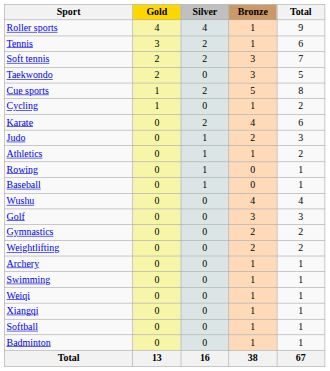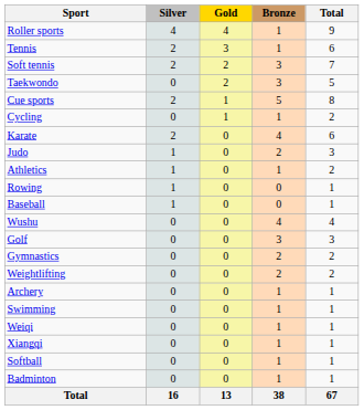 <table class="wikitable sortable" style="text-align:center;">
 <tr>
 <th width=200>Sport</th>
+<td bgcolor=silver width=70><strong>Silver</strong></td>
 <td bgcolor=gold width=70><strong>Gold</strong></td>
-<td bgcolor=silver width=70><strong>Silver</strong></td>
 <td bgcolor=#cc9966 width=70><strong>Bronze</strong></td>
 <th width=70>Total</th>
 </tr>
 <tr>
 <td align=left><a href='#'>Roller sports</a></td>
+<td bgcolor=#dce5e5>4</td>
 <td bgcolor=#f7f6a8>4</td>
-<td bgcolor=#dce5e5>4</td>
 <td bgcolor=#ffdab9>1</td>
 <td>9</td>
 </tr>
 <tr>
 <td align=left><a href='#'>Tennis</a></td>
+<td bgcolor=#dce5e5>2</td>
 <td bgcolor=#f7f6a8>3</td>
-<td bgcolor=#dce5e5>2</td>
 <td bgcolor=#ffdab9>1</td>
 <td>6</td>
 </tr>
 <tr>
 <td align=left><a href='#'>Soft tennis</a></td>
+<td bgcolor=#dce5e5>2</td>
 <td bgcolor=#f7f6a8>2</td>
-<td bgcolor=#dce5e5>2</td>
 <td bgcolor=#ffdab9>3</td>
 <td>7</td>
 </tr>
 <tr>
 <td align=left><a href='#'>Taekwondo</a></td>
+<td bgcolor=#dce5e5>0</td>
 <td bgcolor=#f7f6a8>2</td>
-<td bgcolor=#dce5e5>0</td>
 <td bgcolor=#ffdab9>3</td>
 <td>5</td>
 </tr>
 <tr>
 <td align=left><a href='#'>Cue sports</a></td>
+<td bgcolor=#dce5e5>2</td>
 <td bgcolor=#f7f6a8>1</td>
-<td bgcolor=#dce5e5>2</td>
 <td bgcolor=#ffdab9>5</td>
 <td>8</td>
 </tr>
 <tr>
 <td align=left><a href='#'>Cycling</a></td>
+<td bgcolor=#dce5e5>0</td>
 <td bgcolor=#f7f6a8>1</td>
-<td bgcolor=#dce5e5>0</td>
 <td bgcolor=#ffdab9>1</td>
 <td>2</td>
 </tr>
 <tr>
 <td align=left><a href='#'>Karate</a></td>
+<td bgcolor=#dce5e5>2</td>
 <td bgcolor=#f7f6a8>0</td>
-<td bgcolor=#dce5e5>2</td>
 <td bgcolor=#ffdab9>4</td>
 <td>6</td>
 </tr>
 <tr>
 <td align=left><a href='#'>Judo</a></td>
+<td bgcolor=#dce5e5>1</td>
 <td bgcolor=#f7f6a8>0</td>
-<td bgcolor=#dce5e5>1</td>
 <td bgcolor=#ffdab9>2</td>
 <td>3</td>
 </tr>
 <tr>
 <td align=left><a href='#'>Athletics</a></td>
+<td bgcolor=#dce5e5>1</td>
 <td bgcolor=#f7f6a8>0</td>
-<td bgcolor=#dce5e5>1</td>
 <td bgcolor=#ffdab9>1</td>
 <td>2</td>
 </tr>
 <tr>
 <td align=left><a href='#'>Rowing</a></td>
+<td bgcolor=#dce5e5>1</td>
 <td bgcolor=#f7f6a8>0</td>
-<td bgcolor=#dce5e5>1</td>
 <td bgcolor=#ffdab9>0</td>
 <td>1</td>
 </tr>
 <tr>
 <td align=left><a href='#'>Baseball</a></td>
+<td bgcolor=#dce5e5>1</td>
 <td bgcolor=#f7f6a8>0</td>
-<td bgcolor=#dce5e5>1</td>
 <td bgcolor=#ffdab9>0</td>
 <td>1</td>
 </tr>
 <tr>
 <td align=left><a href='#'>Wushu</a></td>
+<td bgcolor=#dce5e5>0</td>
 <td bgcolor=#f7f6a8>0</td>
-<td bgcolor=#dce5e5>0</td>
 <td bgcolor=#ffdab9>4</td>
 <td>4</td>
 </tr>
 <tr>
 <td align=left><a href='#'>Golf</a></td>
+<td bgcolor=#dce5e5>0</td>
 <td bgcolor=#f7f6a8>0</td>
-<td bgcolor=#dce5e5>0</td>
 <td bgcolor=#ffdab9>3</td>
 <td>3</td>
 </tr>
 <tr>
 <td align=left><a href='#'>Gymnastics</a></td>
+<td bgcolor=#dce5e5>0</td>
 <td bgcolor=#f7f6a8>0</td>
-<td bgcolor=#dce5e5>0</td>
 <td bgcolor=#ffdab9>2</td>
 <td>2</td>
 </tr>
 <tr>
 <td align=left><a href='#'>Weightlifting</a></td>
+<td bgcolor=#dce5e5>0</td>
 <td bgcolor=#f7f6a8>0</td>
-<td bgcolor=#dce5e5>0</td>
 <td bgcolor=#ffdab9>2</td>
 <td>2</td>
 </tr>
 <tr>
 <td align=left><a href='#'>Archery</a></td>
+<td bgcolor=#dce5e5>0</td>
 <td bgcolor=#f7f6a8>0</td>
-<td bgcolor=#dce5e5>0</td>
 <td bgcolor=#ffdab9>1</td>
 <td>1</td>
 </tr>
 <tr>
 <td align=left><a href='#'>Swimming</a></td>
+<td bgcolor=#dce5e5>0</td>
 <td bgcolor=#f7f6a8>0</td>
-<td bgcolor=#dce5e5>0</td>
 <td bgcolor=#ffdab9>1</td>
 <td>1</td>
 </tr>
 <tr>
 <td align=left><a href='#'>Weiqi</a></td>
+<td bgcolor=#dce5e5>0</td>
 <td bgcolor=#f7f6a8>0</td>
-<td bgcolor=#dce5e5>0</td>
 <td bgcolor=#ffdab9>1</td>
 <td>1</td>
 </tr>
 <tr>
 <td align=left><a href='#'>Xiangqi</a></td>
+<td bgcolor=#dce5e5>0</td>
 <td bgcolor=#f7f6a8>0</td>
-<td bgcolor=#dce5e5>0</td>
 <td bgcolor=#ffdab9>1</td>
 <td>1</td>
 </tr>
 <tr>
 <td align=left><a href='#'>Softball</a></td>
+<td bgcolor=#dce5e5>0</td>
 <td bgcolor=#f7f6a8>0</td>
-<td bgcolor=#dce5e5>0</td>
 <td bgcolor=#ffdab9>1</td>
 <td>1</td>
 </tr>
 <tr>
 <td align=left><a href='#'>Badminton</a></td>
+<td bgcolor=#dce5e5>0</td>
 <td bgcolor=#f7f6a8>0</td>
-<td bgcolor=#dce5e5>0</td>
 <td bgcolor=#ffdab9>1</td>
 <td>1</td>
 </tr>
 <tr>
 <th>Total</th>
+<th bgcolor=#dce5e5>16</th>
 <th bgcolor=#f7f6a8>13</th>
-<th bgcolor=#dce5e5>16</th>
 <th bgcolor=#ffdab9>38</th>
 <th>67</th>
 </tr>
 </table>
